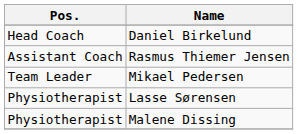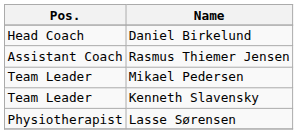 <table class="wikitable" style="text-align: left;">
 <tr>
 <th valign=center>Pos.</th>
 <th>Name</th>
 </tr>
 <tr>
 </tr>
 <tr>
 <td>Head Coach</td>
 <td>Daniel Birkelund</td>
 </tr>
 <tr>
 <td>Assistant Coach</td>
 <td>Rasmus Thiemer Jensen</td>
 </tr>
 <tr>
 <td>Team Leader</td>
 <td>Mikael Pedersen</td>
 </tr>
 <tr>
+<td>Team Leader</td>
+<td>Kenneth Slavensky</td>
+</tr>
+<tr>
 <td>Physiotherapist</td>
 <td>Lasse Sørensen</td>
 </tr>
 <tr>
-<td>Physiotherapist</td>
-<td>Malene Dissing</td>
-</tr>
-<tr>
 </tr>
 </table>
